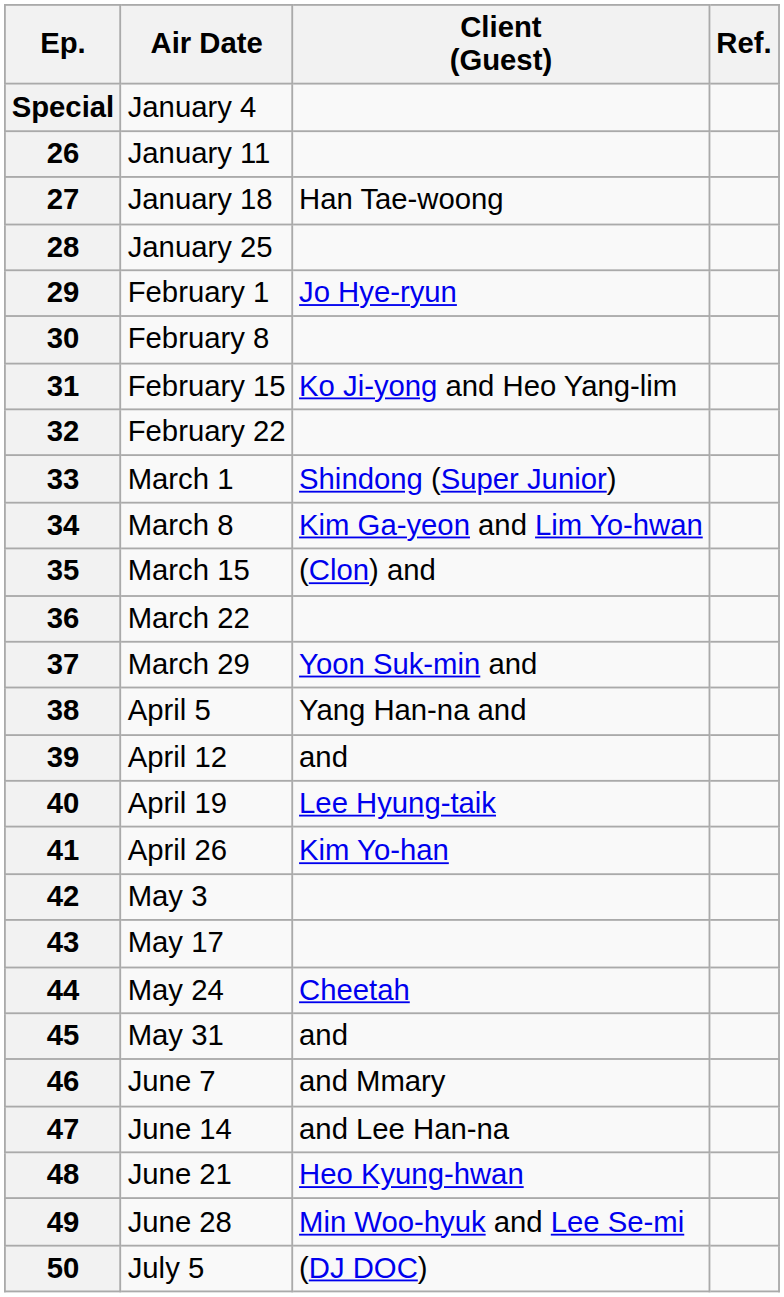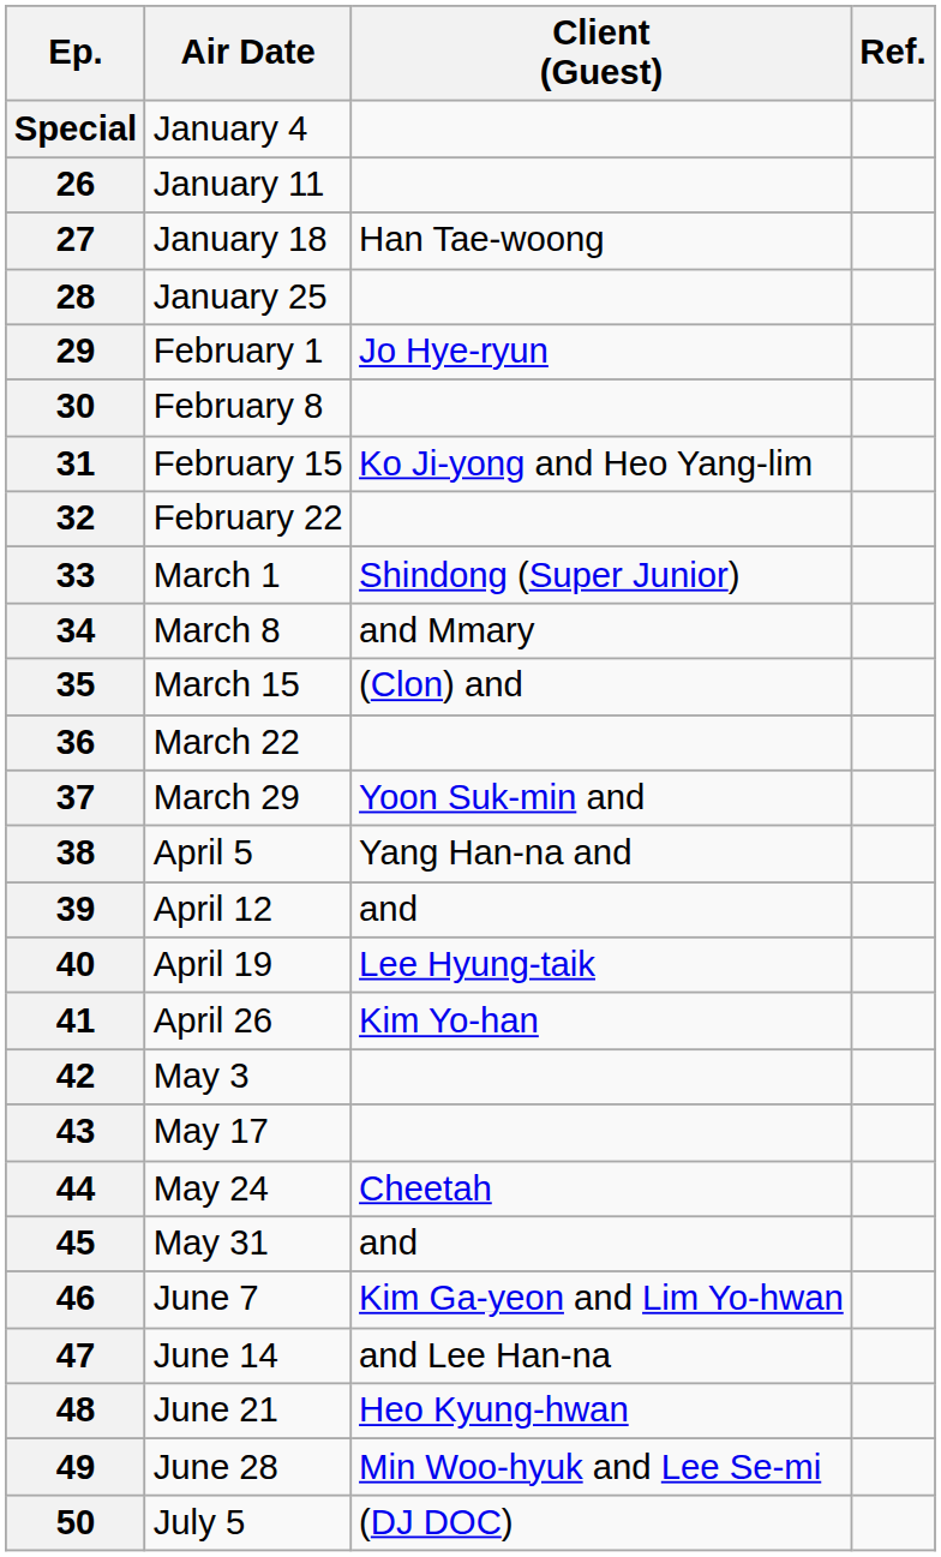 <table class="wikitable">
 <tr>
 <th>Ep.</th>
 <th>Air Date</th>
 <th>Client<br>(Guest)</th>
 <th>Ref.</th>
 </tr>
 <tr>
 <th>Special</th>
 <td>January 4</td>
 <td></td>
 <td></td>
 </tr>
 <tr>
 <th>26</th>
 <td>January 11</td>
 <td></td>
 <td></td>
 </tr>
 <tr>
 <th>27</th>
 <td>January 18</td>
 <td>Han Tae-woong</td>
 <td></td>
 </tr>
 <tr>
 <th>28</th>
 <td>January 25</td>
 <td></td>
 <td></td>
 </tr>
 <tr>
 <th>29</th>
 <td>February 1</td>
 <td><a href='#'>Jo Hye-ryun</a></td>
 <td></td>
 </tr>
 <tr>
 <th>30</th>
 <td>February 8</td>
 <td></td>
 <td></td>
 </tr>
 <tr>
 <th>31</th>
 <td>February 15</td>
 <td><a href='#'>Ko Ji-yong</a> and Heo Yang-lim</td>
 <td></td>
 </tr>
 <tr>
 <th>32</th>
 <td>February 22</td>
 <td></td>
 <td></td>
 </tr>
 <tr>
 <th>33</th>
 <td>March 1</td>
 <td><a href='#'>Shindong</a> (<a href='#'>Super Junior</a>)</td>
 <td></td>
 </tr>
 <tr>
 <th>34</th>
 <td>March 8</td>
-<td><a href='#'>Kim Ga-yeon</a> and <a href='#'>Lim Yo-hwan</a></td>
+<td> and Mmary</td>
 <td></td>
 </tr>
 <tr>
 <th>35</th>
 <td>March 15</td>
 <td> (<a href='#'>Clon</a>) and </td>
 <td></td>
 </tr>
 <tr>
 <th>36</th>
 <td>March 22</td>
 <td></td>
 <td></td>
 </tr>
 <tr>
 <th>37</th>
 <td>March 29</td>
 <td><a href='#'>Yoon Suk-min</a> and </td>
 <td></td>
 </tr>
 <tr>
 <th>38</th>
 <td>April 5</td>
 <td>Yang Han-na and </td>
 <td></td>
 </tr>
 <tr>
 <th>39</th>
 <td>April 12</td>
 <td> and </td>
 <td></td>
 </tr>
 <tr>
 <th>40</th>
 <td>April 19</td>
 <td><a href='#'>Lee Hyung-taik</a></td>
 <td></td>
 </tr>
 <tr>
 <th>41</th>
 <td>April 26</td>
 <td><a href='#'>Kim Yo-han</a></td>
 <td></td>
 </tr>
 <tr>
 <th>42</th>
 <td>May 3</td>
 <td></td>
 <td></td>
 </tr>
 <tr>
 <th>43</th>
 <td>May 17</td>
 <td></td>
 <td></td>
 </tr>
 <tr>
 <th>44</th>
 <td>May 24</td>
 <td><a href='#'>Cheetah</a></td>
 <td></td>
 </tr>
 <tr>
 <th>45</th>
 <td>May 31</td>
 <td> and </td>
 <td></td>
 </tr>
 <tr>
 <th>46</th>
 <td>June 7</td>
-<td> and Mmary</td>
+<td><a href='#'>Kim Ga-yeon</a> and <a href='#'>Lim Yo-hwan</a></td>
 <td></td>
 </tr>
 <tr>
 <th>47</th>
 <td>June 14</td>
 <td> and Lee Han-na</td>
 <td></td>
 </tr>
 <tr>
 <th>48</th>
 <td>June 21</td>
 <td><a href='#'>Heo Kyung-hwan</a></td>
 <td></td>
 </tr>
 <tr>
 <th>49</th>
 <td>June 28</td>
 <td><a href='#'>Min Woo-hyuk</a> and <a href='#'>Lee Se-mi</a></td>
 <td></td>
 </tr>
 <tr>
 <th>50</th>
 <td>July 5</td>
 <td> (<a href='#'>DJ DOC</a>)</td>
 <td></td>
 </tr>
 </table>
